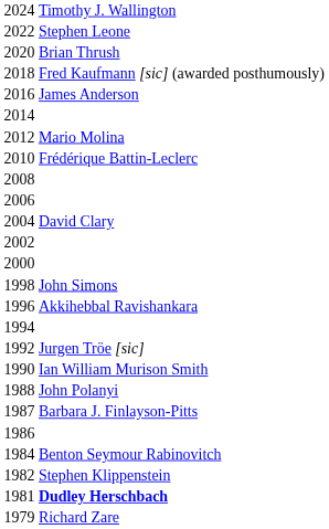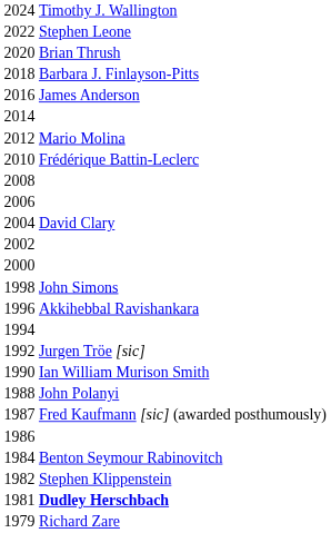 <table>
 <tr>
 <td>2024</td>
 <td><a href='#'>Timothy J. Wallington</a></td>
 </tr>
 <tr>
 <td>2022</td>
 <td><a href='#'>Stephen Leone</a></td>
 </tr>
 <tr>
 <td>2020</td>
 <td><a href='#'>Brian Thrush</a></td>
 </tr>
 <tr>
 <td>2018</td>
-<td><a href='#'>Fred Kaufmann</a> <em>[sic]</em> (awarded posthumously)</td>
+<td><a href='#'>Barbara J. Finlayson-Pitts</a></td>
 </tr>
 <tr>
 <td>2016</td>
 <td><a href='#'>James Anderson</a></td>
 </tr>
 <tr>
 <td>2014</td>
 <td></td>
 </tr>
 <tr>
 <td>2012</td>
 <td><a href='#'>Mario Molina</a></td>
 </tr>
 <tr>
 <td>2010</td>
 <td><a href='#'>Frédérique Battin-Leclerc</a></td>
 </tr>
 <tr>
 <td>2008</td>
 <td></td>
 </tr>
 <tr>
 <td>2006</td>
 <td></td>
 </tr>
 <tr>
 <td>2004</td>
 <td><a href='#'>David Clary</a></td>
 </tr>
 <tr>
 <td>2002</td>
 <td></td>
 </tr>
 <tr>
 <td>2000</td>
 <td></td>
 </tr>
 <tr>
 <td>1998</td>
 <td><a href='#'>John Simons</a></td>
 </tr>
 <tr>
 <td>1996</td>
 <td><a href='#'>Akkihebbal Ravishankara</a></td>
 </tr>
 <tr>
 <td>1994</td>
 <td></td>
 </tr>
 <tr>
 <td>1992</td>
 <td><a href='#'>Jurgen Tröe</a> <em>[sic]</em> </td>
 </tr>
 <tr>
 <td>1990</td>
 <td><a href='#'>Ian William Murison Smith</a></td>
 </tr>
 <tr>
 <td>1988</td>
 <td><a href='#'>John Polanyi</a></td>
 </tr>
 <tr>
 <td>1987</td>
-<td><a href='#'>Barbara J. Finlayson-Pitts</a></td>
+<td><a href='#'>Fred Kaufmann</a> <em>[sic]</em> (awarded posthumously)</td>
 </tr>
 <tr>
 <td>1986</td>
 <td></td>
 </tr>
 <tr>
 <td>1984</td>
 <td><a href='#'>Benton Seymour Rabinovitch</a></td>
 </tr>
 <tr>
 <td>1982</td>
 <td><a href='#'>Stephen Klippenstein</a></td>
 </tr>
 <tr>
 <td>1981</td>
 <td><strong><a href='#'>Dudley Herschbach</a></strong></td>
 </tr>
 <tr>
 <td>1979</td>
 <td><a href='#'>Richard Zare</a></td>
 </tr>
 </table>
